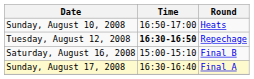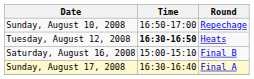 <table class="wikitable">
 <tr>
 <th>Date</th>
 <th>Time</th>
 <th>Round</th>
 </tr>
 <tr>
 <td>Sunday, August 10, 2008</td>
 <td></strong>16:50-17:00<strong></td>
-<td></strong><a href='#'>Heats</a><strong></td>
+<td></strong> <a href='#'>Repechage</a><strong></td>
 </tr>
 <tr>
 <td>Tuesday, August 12, 2008</td>
 <td><strong>16:30-16:50<em></td>
-<td></strong> <a href='#'>Repechage</a><strong></td>
+<td></strong><a href='#'>Heats</a><strong></td>
 </tr>
 <tr>
 <td>Saturday, August 16, 2008</td>
 <td></strong>15:00-15:10<strong></td>
 <td></strong> <a href='#'>Final B</a><strong></td>
 </tr>
 <tr>
 <td style=background:lemonchiffon>Sunday, August 17, 2008</td>
 <td style=background:lemonchiffon></strong>16:30-16:40<strong></td>
 <td style=background:lemonchiffon></strong>  <a href='#'>Final A</a><strong></td>
 </tr>
 <tr>
 </tr>
 </table>
